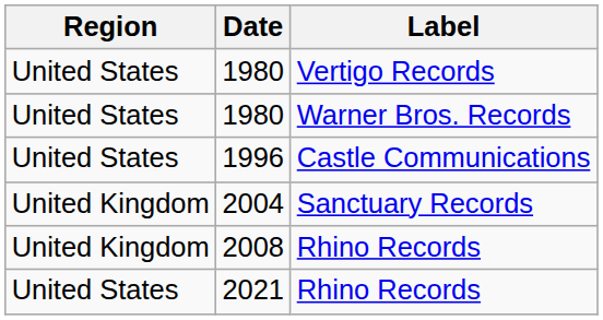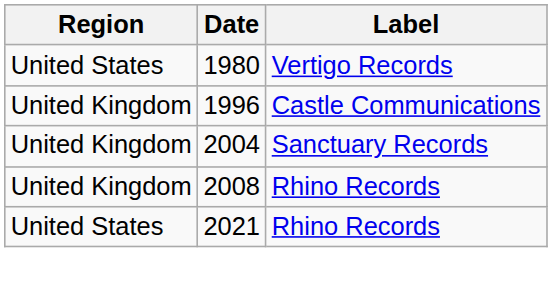 <table class="wikitable">
 <tr>
 <th>Region</th>
 <th>Date</th>
 <th>Label</th>
 </tr>
 <tr>
 <td>United States</td>
 <td>1980</td>
 <td><a href='#'>Vertigo Records</a></td>
 </tr>
 <tr>
-<td>United States</td>
-<td>1980</td>
-<td><a href='#'>Warner Bros. Records</a></td>
-</tr>
-<tr>
-<td>United States</td>
+<td>United Kingdom</td>
 <td>1996</td>
 <td><a href='#'>Castle Communications</a></td>
 </tr>
 <tr>
 <td>United Kingdom</td>
 <td>2004</td>
 <td><a href='#'>Sanctuary Records</a></td>
 </tr>
 <tr>
 <td>United Kingdom</td>
 <td>2008</td>
 <td><a href='#'>Rhino Records</a></td>
 </tr>
 <tr>
 <td>United States</td>
 <td>2021</td>
 <td><a href='#'>Rhino Records</a></td>
 </tr>
 </table>
